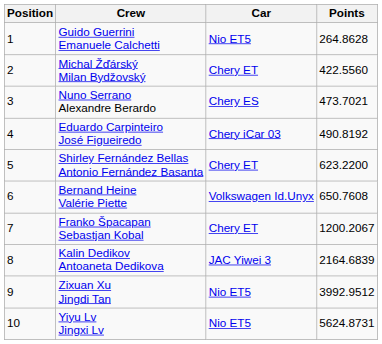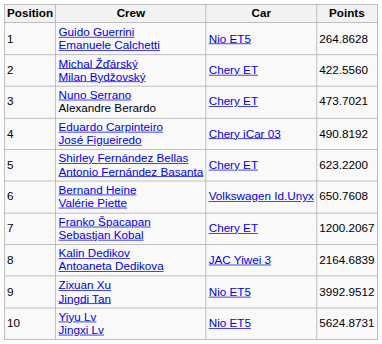 <table class="wikitable">
 <tr>
 <th>Position</th>
 <th>Crew</th>
 <th>Car</th>
 <th>Points</th>
 </tr>
 <tr>
 <td>1</td>
 <td> <a href='#'>Guido Guerrini</a><br> <a href='#'>Emanuele Calchetti</a></td>
 <td><a href='#'>Nio ET5</a></td>
 <td>264.8628</td>
 </tr>
 <tr>
 <td>2</td>
 <td> <a href='#'>Michal Žďárský</a><br> <a href='#'>Milan Bydžovský</a></td>
 <td><a href='#'>Chery ET</a></td>
 <td>422.5560</td>
 </tr>
 <tr>
 <td>3</td>
 <td> <a href='#'>Nuno Serrano</a><br> Alexandre Berardo</td>
-<td><a href='#'>Chery ES</a></td>
+<td><a href='#'>Chery ET</a></td>
 <td>473.7021</td>
 </tr>
 <tr>
 <td>4</td>
 <td> <a href='#'>Eduardo Carpinteiro</a><br> <a href='#'>José Figueiredo</a></td>
 <td><a href='#'>Chery iCar 03</a></td>
 <td>490.8192</td>
 </tr>
 <tr>
 <td>5</td>
 <td> <a href='#'>Shirley Fernández Bellas</a><br> <a href='#'>Antonio Fernández Basanta</a></td>
 <td><a href='#'>Chery ET</a></td>
 <td>623.2200</td>
 </tr>
 <tr>
 <td>6</td>
 <td> <a href='#'>Bernand Heine</a><br> <a href='#'>Valérie Piette</a></td>
 <td><a href='#'>Volkswagen Id.Unyx</a></td>
 <td>650.7608</td>
 </tr>
 <tr>
 <td>7</td>
 <td> <a href='#'>Franko Špacapan</a><br> <a href='#'>Sebastjan Kobal</a></td>
 <td><a href='#'>Chery ET</a></td>
 <td>1200.2067</td>
 </tr>
 <tr>
 <td>8</td>
 <td> <a href='#'>Kalin Dedikov</a><br> <a href='#'>Antoaneta Dedikova</a></td>
 <td><a href='#'>JAC Yiwei 3</a></td>
 <td>2164.6839</td>
 </tr>
 <tr>
 <td>9</td>
 <td> <a href='#'>Zixuan Xu</a><br> <a href='#'>Jingdi Tan</a></td>
 <td><a href='#'>Nio ET5</a></td>
 <td>3992.9512</td>
 </tr>
 <tr>
 <td>10</td>
 <td> <a href='#'>Yiyu Lv</a><br> <a href='#'>Jingxi Lv</a></td>
 <td><a href='#'>Nio ET5</a></td>
 <td>5624.8731</td>
 </tr>
 </table>
